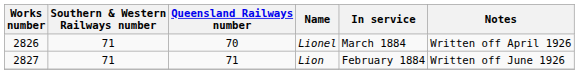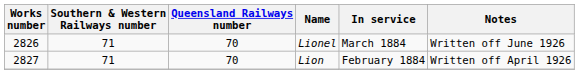 <table class="wikitable sortable">
 <tr>
 <th>Works<br>number</th>
 <th>Southern & Western<br>Railways number</th>
 <th><a href='#'>Queensland Railways</a><br>number</th>
 <th>Name</th>
 <th>In service</th>
 <th>Notes</th>
 </tr>
 <tr>
 <td align=center>2826</td>
 <td align=center>71</td>
 <td align=center>70</td>
 <td><em>Lionel</em></td>
 <td>March 1884</td>
-<td>Written off April 1926</td>
+<td>Written off June 1926</td>
 </tr>
 <tr>
 <td align=center>2827</td>
 <td align=center>71</td>
-<td align=center>71</td>
+<td align=center>70</td>
 <td><em>Lion</em></td>
 <td>February 1884</td>
-<td>Written off June 1926</td>
+<td>Written off April 1926</td>
 </tr>
 <tr>
 </tr>
 </table>
